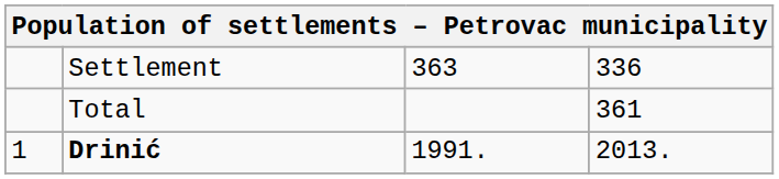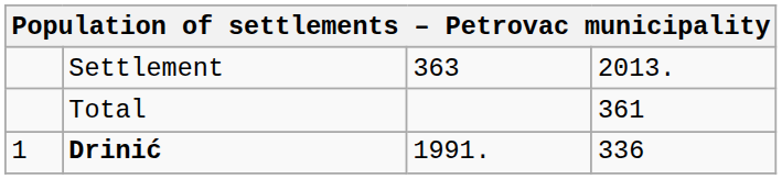 <table class="wikitable">
 <tr>
 <th colspan="4">Population of settlements – Petrovac municipality</th>
 </tr>
 <tr>
 <td></td>
 <td>Settlement</td>
 <td>363</td>
-<td>336</td>
+<td>2013.</td>
 </tr>
 <tr>
 <td></td>
 <td>Total</td>
 <td></td>
 <td>361</td>
 </tr>
 <tr>
 <td>1</td>
 <td><strong>Drinić</strong></td>
 <td>1991.</td>
-<td>2013.</td>
+<td>336</td>
 </tr>
 </table>
